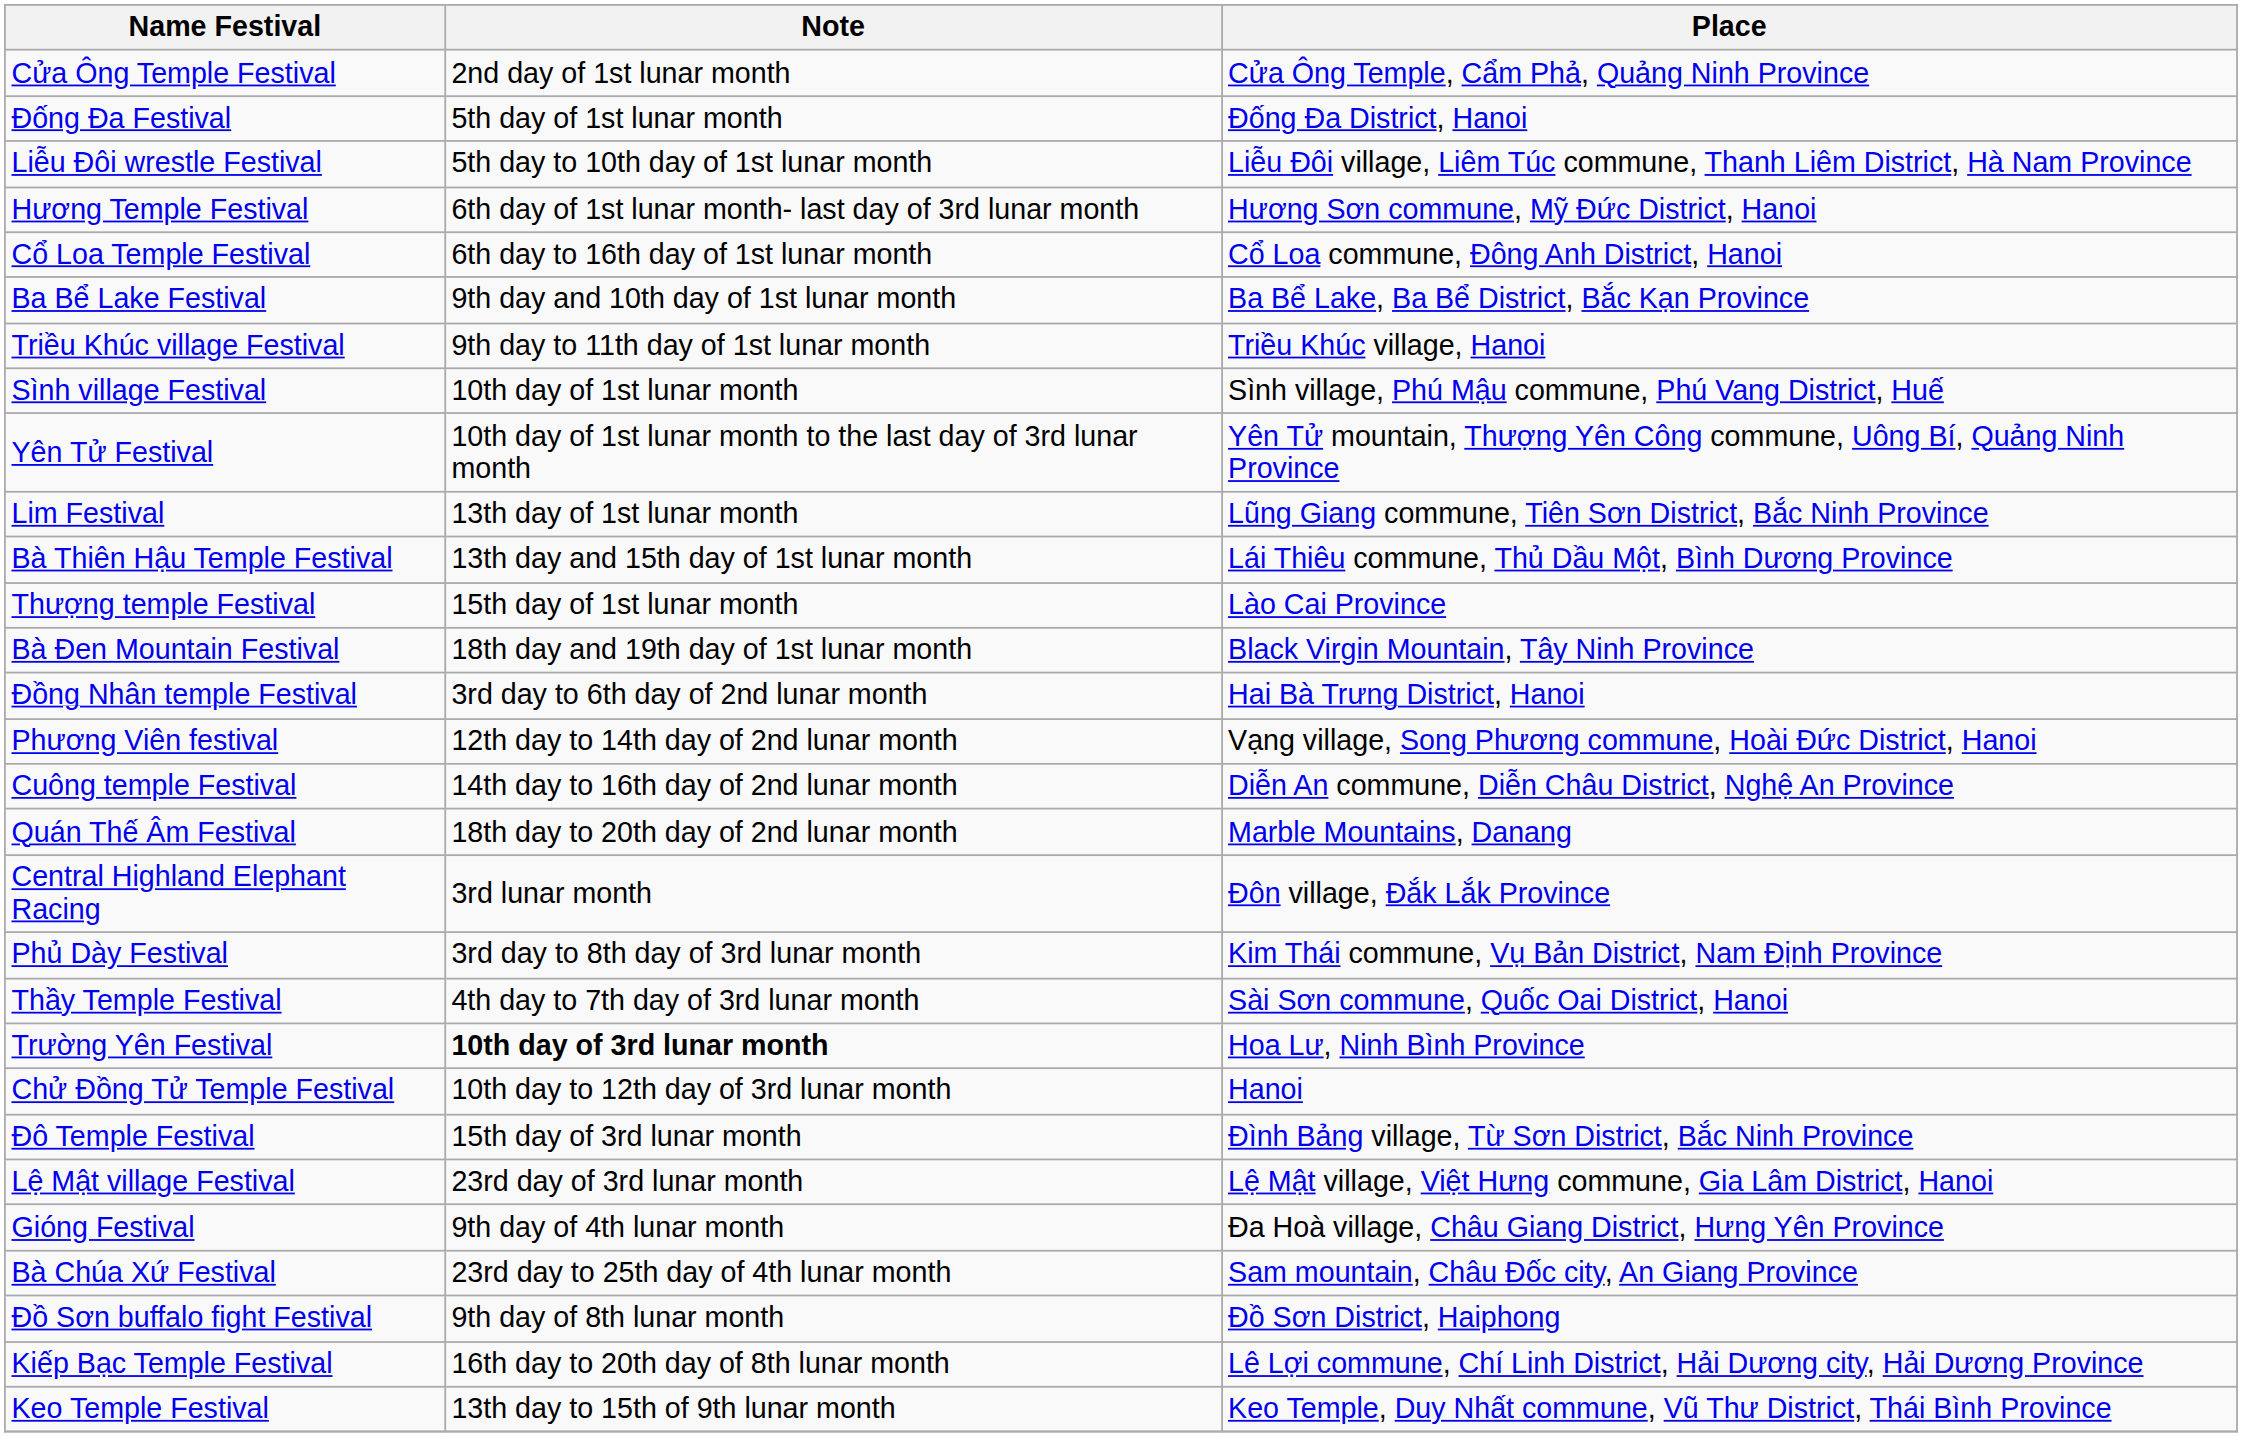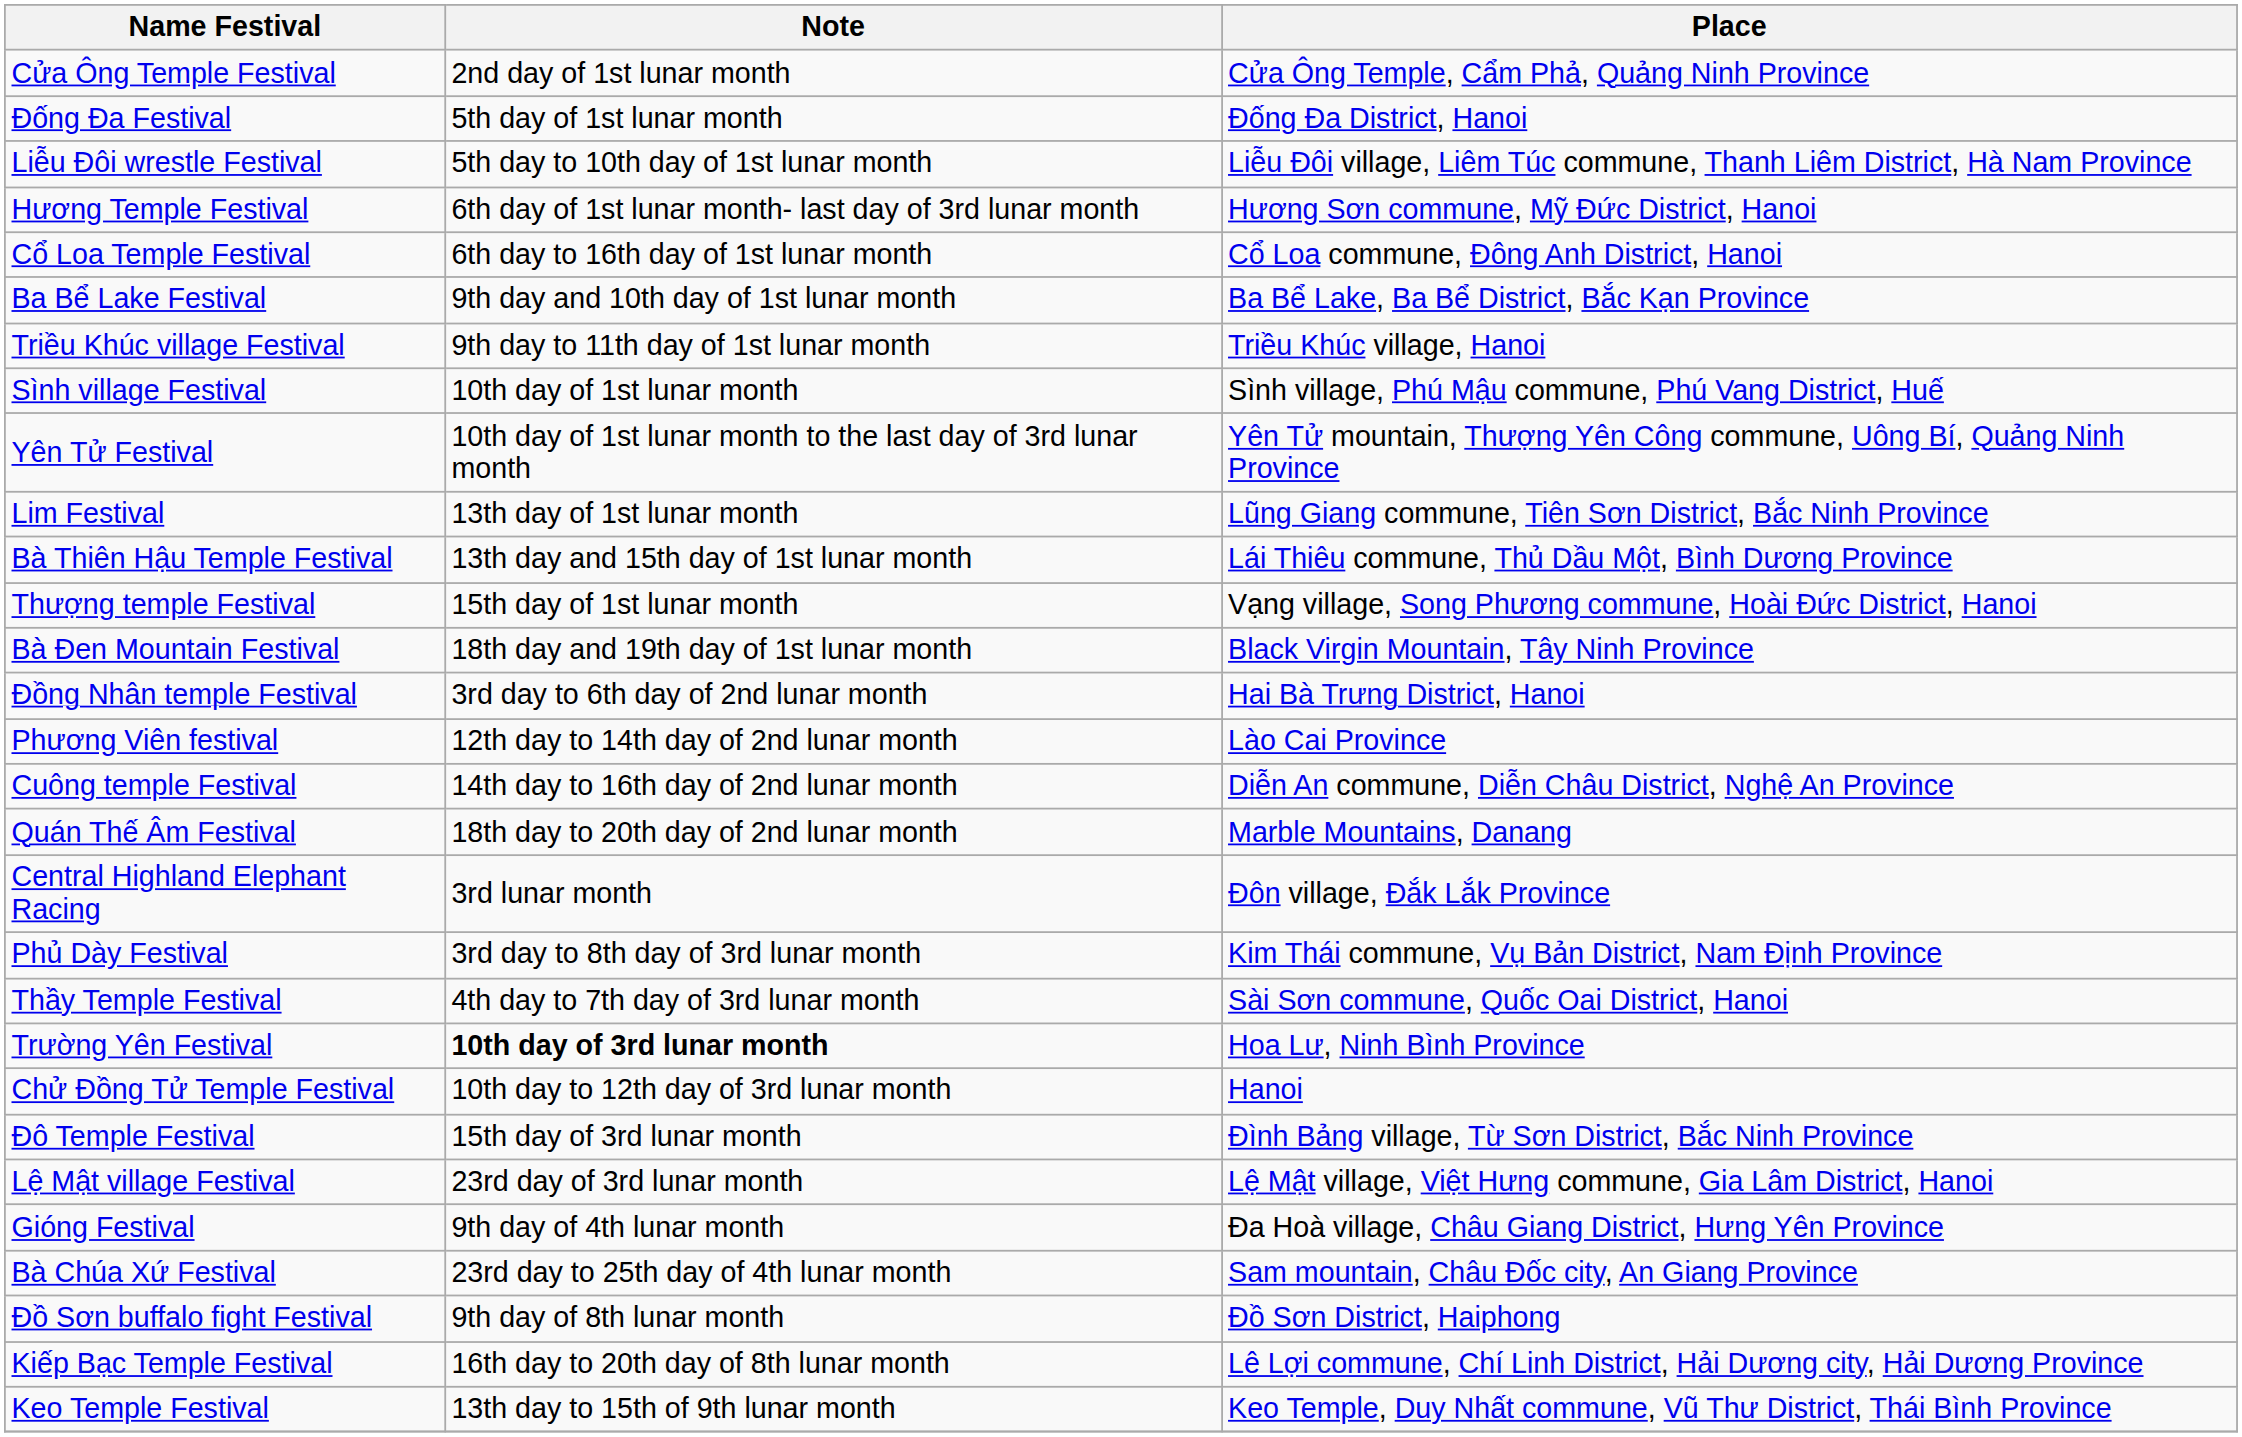 <table class="wikitable sortable">
 <tr>
 <th>Name Festival</th>
 <th>Note</th>
 <th>Place</th>
 </tr>
 <tr>
 <td><a href='#'>Cửa Ông Temple Festival</a></td>
 <td>2nd day of 1st lunar month</td>
 <td><a href='#'>Cửa Ông Temple</a>, <a href='#'>Cẩm Phả</a>, <a href='#'>Quảng Ninh Province</a></td>
 </tr>
 <tr>
 <td><a href='#'>Đống Đa Festival</a></td>
 <td>5th day of 1st lunar month</td>
 <td><a href='#'>Đống Đa District</a>, <a href='#'>Hanoi</a></td>
 </tr>
 <tr>
 <td><a href='#'>Liễu Đôi wrestle Festival</a></td>
 <td>5th day to 10th day of 1st lunar month</td>
 <td><a href='#'>Liễu Đôi</a> village, <a href='#'>Liêm Túc</a> commune, <a href='#'>Thanh Liêm District</a>, <a href='#'>Hà Nam Province</a></td>
 </tr>
 <tr>
 <td><a href='#'>Hương Temple Festival</a></td>
 <td>6th day of 1st lunar month- last day of 3rd lunar month</td>
 <td><a href='#'>Hương Sơn commune</a>, <a href='#'>Mỹ Đức District</a>, <a href='#'>Hanoi</a></td>
 </tr>
 <tr>
 <td><a href='#'>Cổ Loa Temple Festival</a></td>
 <td>6th day to 16th day of 1st lunar month</td>
 <td><a href='#'>Cổ Loa</a> commune, <a href='#'>Đông Anh District</a>, <a href='#'>Hanoi</a></td>
 </tr>
 <tr>
 <td><a href='#'>Ba Bể Lake Festival</a></td>
 <td>9th day and 10th day of 1st lunar month</td>
 <td><a href='#'>Ba Bể Lake</a>, <a href='#'>Ba Bể District</a>, <a href='#'>Bắc Kạn Province</a></td>
 </tr>
 <tr>
 <td><a href='#'>Triều Khúc village Festival</a></td>
 <td>9th day to 11th day of 1st lunar month</td>
 <td><a href='#'>Triều Khúc</a> village, <a href='#'>Hanoi</a></td>
 </tr>
 <tr>
 <td><a href='#'>Sình village Festival</a></td>
 <td>10th day of 1st lunar month</td>
 <td>Sình village, <a href='#'>Phú Mậu</a> commune, <a href='#'>Phú Vang District</a>, <a href='#'>Huế</a></td>
 </tr>
 <tr>
 <td><a href='#'>Yên Tử Festival</a></td>
 <td>10th day of 1st lunar month to the last day of 3rd lunar month</td>
 <td><a href='#'>Yên Tử</a> mountain, <a href='#'>Thượng Yên Công</a> commune, <a href='#'>Uông Bí</a>, <a href='#'>Quảng Ninh Province</a></td>
 </tr>
 <tr>
 <td><a href='#'>Lim Festival</a></td>
 <td>13th day of 1st lunar month</td>
 <td><a href='#'>Lũng Giang</a> commune, <a href='#'>Tiên Sơn District</a>, <a href='#'>Bắc Ninh Province</a></td>
 </tr>
 <tr>
 <td><a href='#'>Bà Thiên Hậu Temple Festival</a></td>
 <td>13th day and 15th day of 1st lunar month</td>
 <td><a href='#'>Lái Thiêu</a> commune, <a href='#'>Thủ Dầu Một</a>, <a href='#'>Bình Dương Province</a></td>
 </tr>
 <tr>
 <td><a href='#'>Thượng temple Festival</a></td>
 <td>15th day of 1st lunar month</td>
-<td><a href='#'>Lào Cai Province</a></td>
+<td>Vạng village, <a href='#'>Song Phương commune</a>, <a href='#'>Hoài Đức District</a>, <a href='#'>Hanoi</a></td>
 </tr>
 <tr>
 <td><a href='#'>Bà Đen Mountain Festival</a></td>
 <td>18th day and 19th day of 1st lunar month</td>
 <td><a href='#'>Black Virgin Mountain</a>, <a href='#'>Tây Ninh Province</a></td>
 </tr>
 <tr>
 <td><a href='#'>Đồng Nhân temple Festival</a></td>
 <td>3rd day to 6th day of 2nd lunar month</td>
 <td><a href='#'>Hai Bà Trưng District</a>, <a href='#'>Hanoi</a></td>
 </tr>
 <tr>
 <td><a href='#'>Phương Viên festival</a></td>
 <td>12th day to 14th day of 2nd lunar month</td>
-<td>Vạng village, <a href='#'>Song Phương commune</a>, <a href='#'>Hoài Đức District</a>, <a href='#'>Hanoi</a></td>
+<td><a href='#'>Lào Cai Province</a></td>
 </tr>
 <tr>
 <td><a href='#'>Cuông temple Festival</a></td>
 <td>14th day to 16th day of 2nd lunar month</td>
 <td><a href='#'>Diễn An</a> commune, <a href='#'>Diễn Châu District</a>, <a href='#'>Nghệ An Province</a></td>
 </tr>
 <tr>
 <td><a href='#'>Quán Thế Âm Festival</a></td>
 <td>18th day to 20th day of 2nd lunar month</td>
 <td><a href='#'>Marble Mountains</a>, <a href='#'>Danang</a></td>
 </tr>
 <tr>
 <td><a href='#'>Central Highland Elephant Racing</a></td>
 <td>3rd lunar month</td>
 <td><a href='#'>Đôn</a> village, <a href='#'>Đắk Lắk Province</a></td>
 </tr>
 <tr>
 <td><a href='#'>Phủ Dày Festival</a></td>
 <td>3rd day to 8th day of 3rd lunar month</td>
 <td><a href='#'>Kim Thái</a> commune, <a href='#'>Vụ Bản District</a>, <a href='#'>Nam Định Province</a></td>
 </tr>
 <tr>
 <td><a href='#'>Thầy Temple Festival</a></td>
 <td>4th day to 7th day of 3rd lunar month</td>
 <td><a href='#'>Sài Sơn commune</a>, <a href='#'>Quốc Oai District</a>, <a href='#'>Hanoi</a></td>
 </tr>
 <tr>
 <td><a href='#'>Trường Yên Festival</a></td>
 <td><strong>10th day of 3rd lunar month</strong></td>
 <td><a href='#'>Hoa Lư</a>, <a href='#'>Ninh Bình Province</a></td>
 </tr>
 <tr>
 <td><a href='#'>Chử Đồng Tử Temple Festival</a></td>
 <td>10th day to 12th day of 3rd lunar month</td>
 <td><a href='#'>Hanoi</a></td>
 </tr>
 <tr>
 <td><a href='#'>Đô Temple Festival</a></td>
 <td>15th day of 3rd lunar month</td>
 <td><a href='#'>Đình Bảng</a> village, <a href='#'>Từ Sơn District</a>, <a href='#'>Bắc Ninh Province</a></td>
 </tr>
 <tr>
 <td><a href='#'>Lệ Mật village Festival</a></td>
 <td>23rd day of 3rd lunar month</td>
 <td><a href='#'>Lệ Mật</a> village, <a href='#'>Việt Hưng</a> commune, <a href='#'>Gia Lâm District</a>, <a href='#'>Hanoi</a></td>
 </tr>
 <tr>
 <td><a href='#'>Gióng Festival</a></td>
 <td>9th day of 4th lunar month</td>
 <td>Đa Hoà village, <a href='#'>Châu Giang District</a>, <a href='#'>Hưng Yên Province</a></td>
 </tr>
 <tr>
 <td><a href='#'>Bà Chúa Xứ Festival</a></td>
 <td>23rd day to 25th day of 4th lunar month</td>
 <td><a href='#'>Sam mountain</a>, <a href='#'>Châu Đốc city</a>, <a href='#'>An Giang Province</a></td>
 </tr>
 <tr>
 <td><a href='#'>Đồ Sơn buffalo fight Festival</a></td>
 <td>9th day of 8th lunar month</td>
 <td><a href='#'>Đồ Sơn District</a>, <a href='#'>Haiphong</a></td>
 </tr>
 <tr>
 <td><a href='#'>Kiếp Bạc Temple Festival</a></td>
 <td>16th day to 20th day of 8th lunar month</td>
 <td><a href='#'>Lê Lợi commune</a>, <a href='#'>Chí Linh District</a>, <a href='#'>Hải Dương city</a>, <a href='#'>Hải Dương Province</a></td>
 </tr>
 <tr>
 <td><a href='#'>Keo Temple Festival</a></td>
 <td>13th day to 15th of 9th lunar month</td>
 <td><a href='#'>Keo Temple</a>, <a href='#'>Duy Nhất commune</a>, <a href='#'>Vũ Thư District</a>, <a href='#'>Thái Bình Province</a></td>
 </tr>
 <tr>
 </tr>
 </table>
